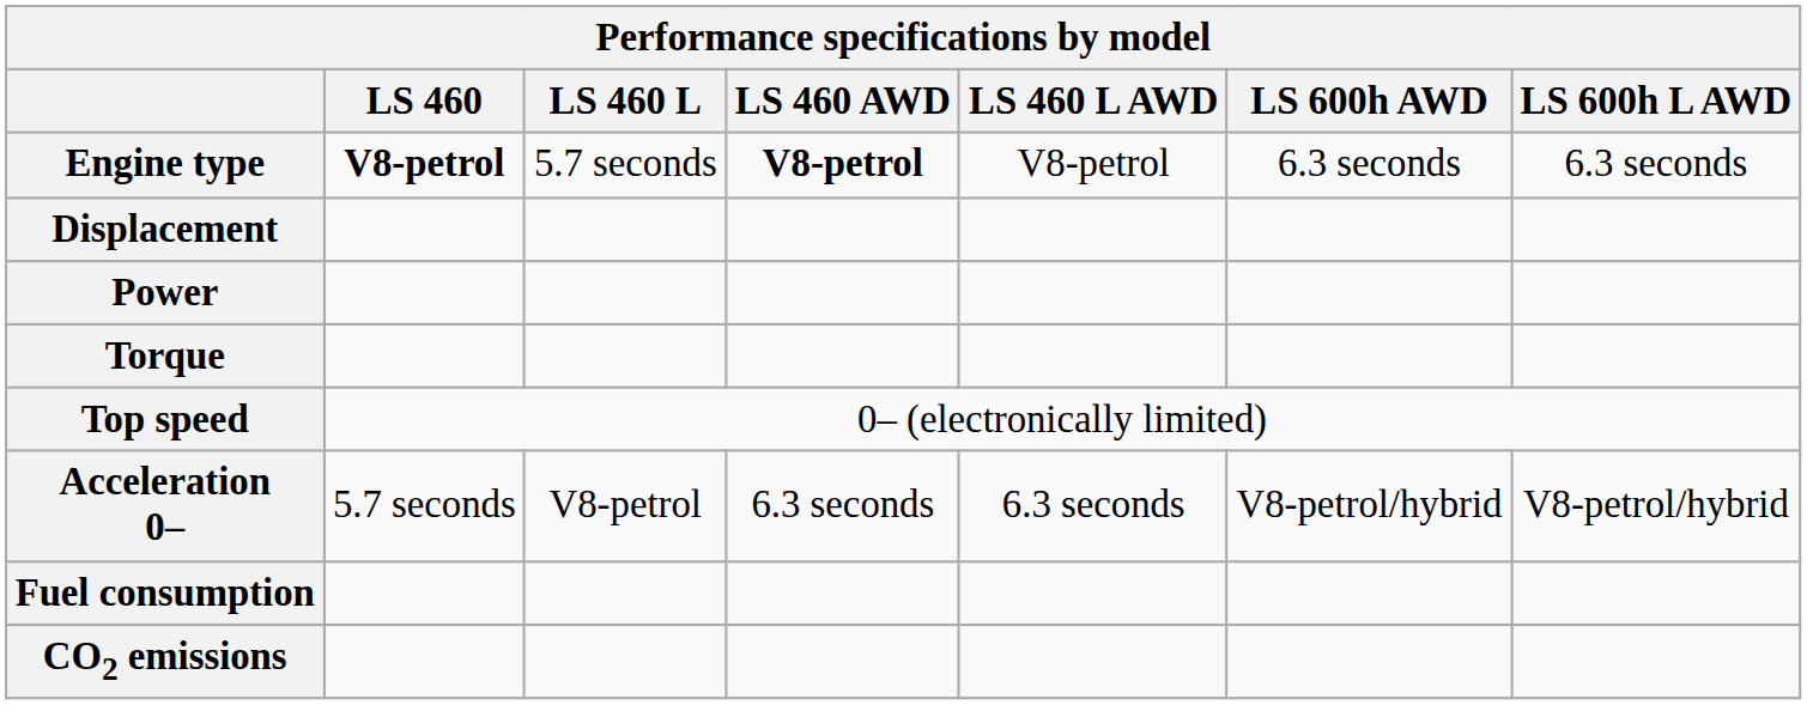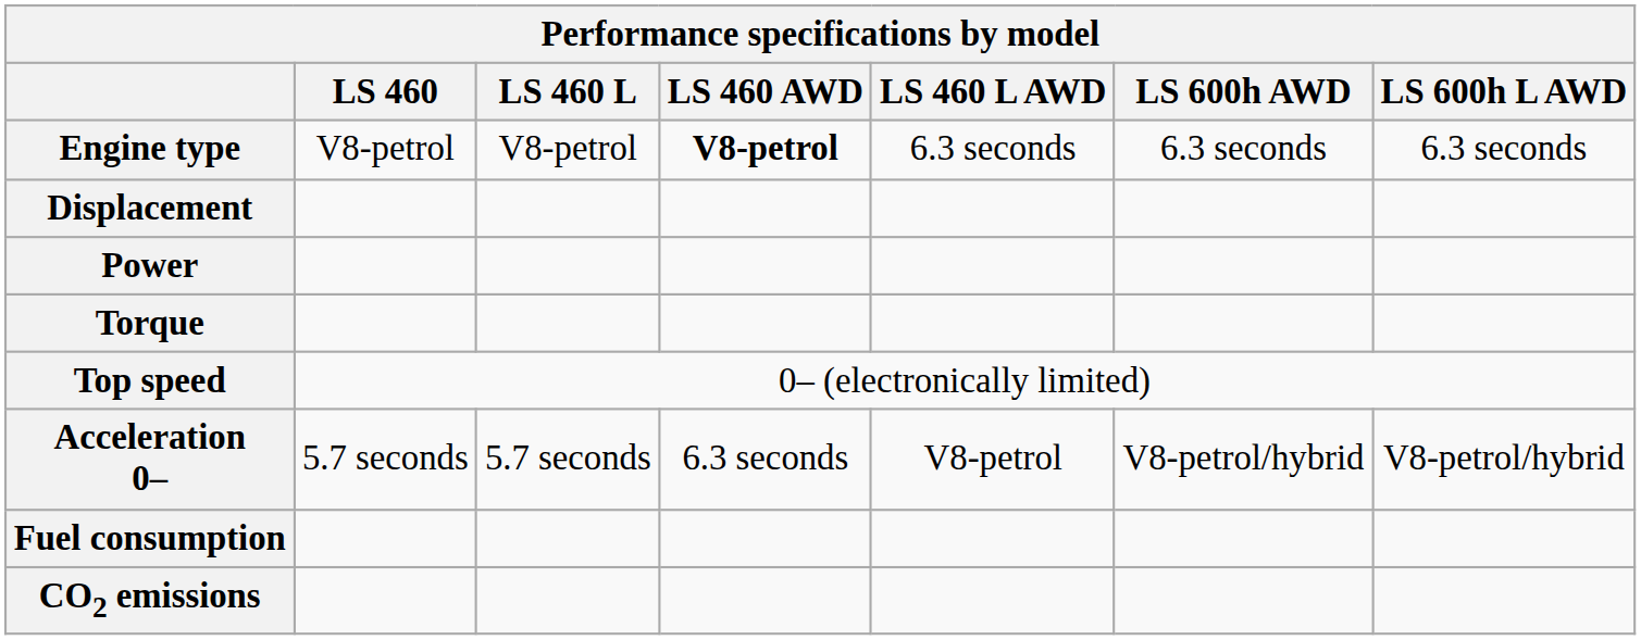 <table class=wikitable style="font-size:97%; text-align:center">
 <tr>
 <th colspan=8>Performance specifications by model</th>
 </tr>
 <tr --->
 <th></th>
 <th>LS 460</th>
 <th>LS 460 L</th>
 <th>LS 460 AWD</th>
 <th>LS 460 L AWD</th>
 <th>LS 600h AWD</th>
 <th>LS 600h L AWD</th>
 </tr>
 <tr --->
 <th align="left">Engine type</th>
+<td align="center">V8-petrol</td>
+<td align="center">V8-petrol</td>
 <td align="center"><strong>V8-petrol</strong></td>
-<td align="center">5.7 seconds</td>
-<td align="center"><strong>V8-petrol</strong></td>
-<td align="center">V8-petrol</td>
+<td align="center">6.3 seconds</td>
 <td align="center">6.3 seconds</td>
 <td align="center">6.3 seconds</td>
 </tr>
 <tr --->
 <th align="left">Displacement</th>
 <td align="center"></td>
 <td align="center"></td>
 <td align="center"></td>
 <td align="center"></td>
 <td align="center"></td>
 <td align="center"></td>
 </tr>
 <tr --->
 <th align="left">Power</th>
 <td align="center"></td>
 <td align="center"></td>
 <td align="center"></td>
 <td align="center"></td>
 <td align="center"></td>
 <td align="center"></td>
 </tr>
 <tr --->
 <th align="left">Torque</th>
 <td align="center"></td>
 <td align="center"></td>
 <td align="center"></td>
 <td align="center"></td>
 <td align="center"></td>
 <td align="center"></td>
 </tr>
 <tr --->
 <th align="left">Top speed</th>
 <td colspan="6" align="center">0– (electronically limited)</td>
 </tr>
 <tr --->
 <th align="left">Acceleration<br>0–</th>
 <td align="center">5.7 seconds</td>
+<td align="center">5.7 seconds</td>
+<td align="center">6.3 seconds</td>
 <td align="center">V8-petrol</td>
-<td align="center">6.3 seconds</td>
-<td align="center">6.3 seconds</td>
 <td align="center">V8-petrol/hybrid</td>
 <td align="center">V8-petrol/hybrid</td>
 </tr>
 <tr --->
 <th align="left">Fuel consumption</th>
 <td align="center"></td>
 <td align="center"></td>
 <td align="center"></td>
 <td align="center"></td>
 <td align="center"></td>
 <td align="center"></td>
 </tr>
 <tr --->
 <th align="left">CO<sub>2</sub> emissions</th>
 <td align="center"></td>
 <td align="center"></td>
 <td align="center"></td>
 <td align="center"></td>
 <td align="center"></td>
 <td align="center"></td>
 </tr>
 </table>
